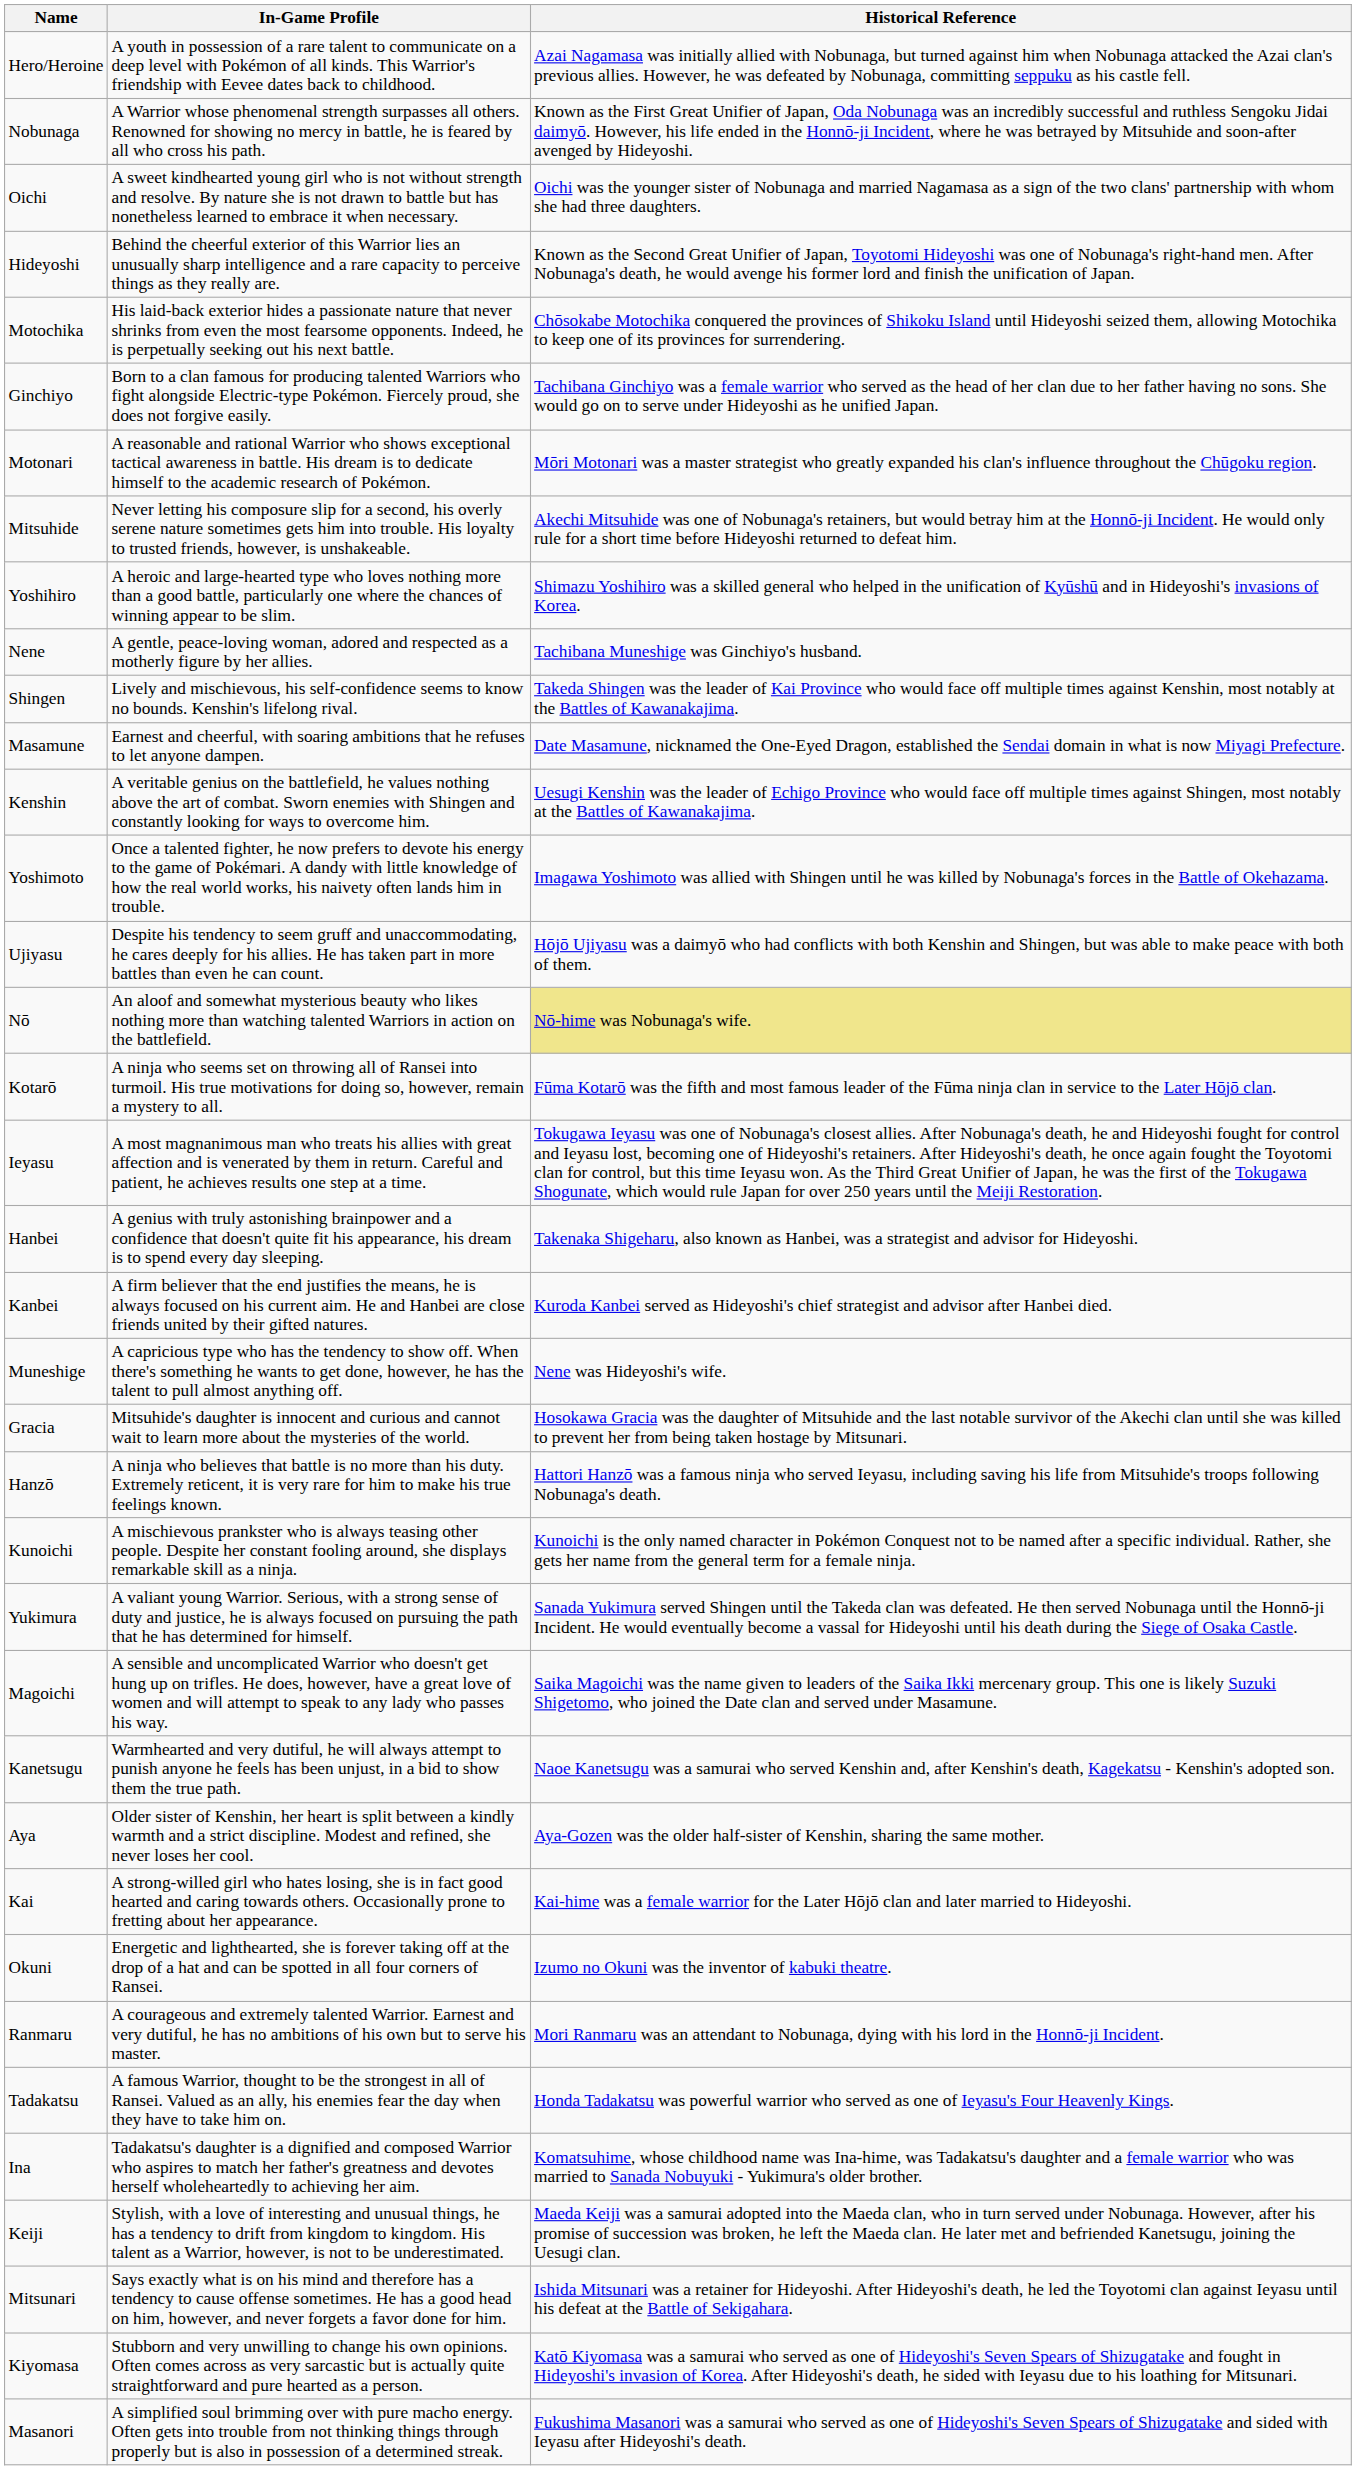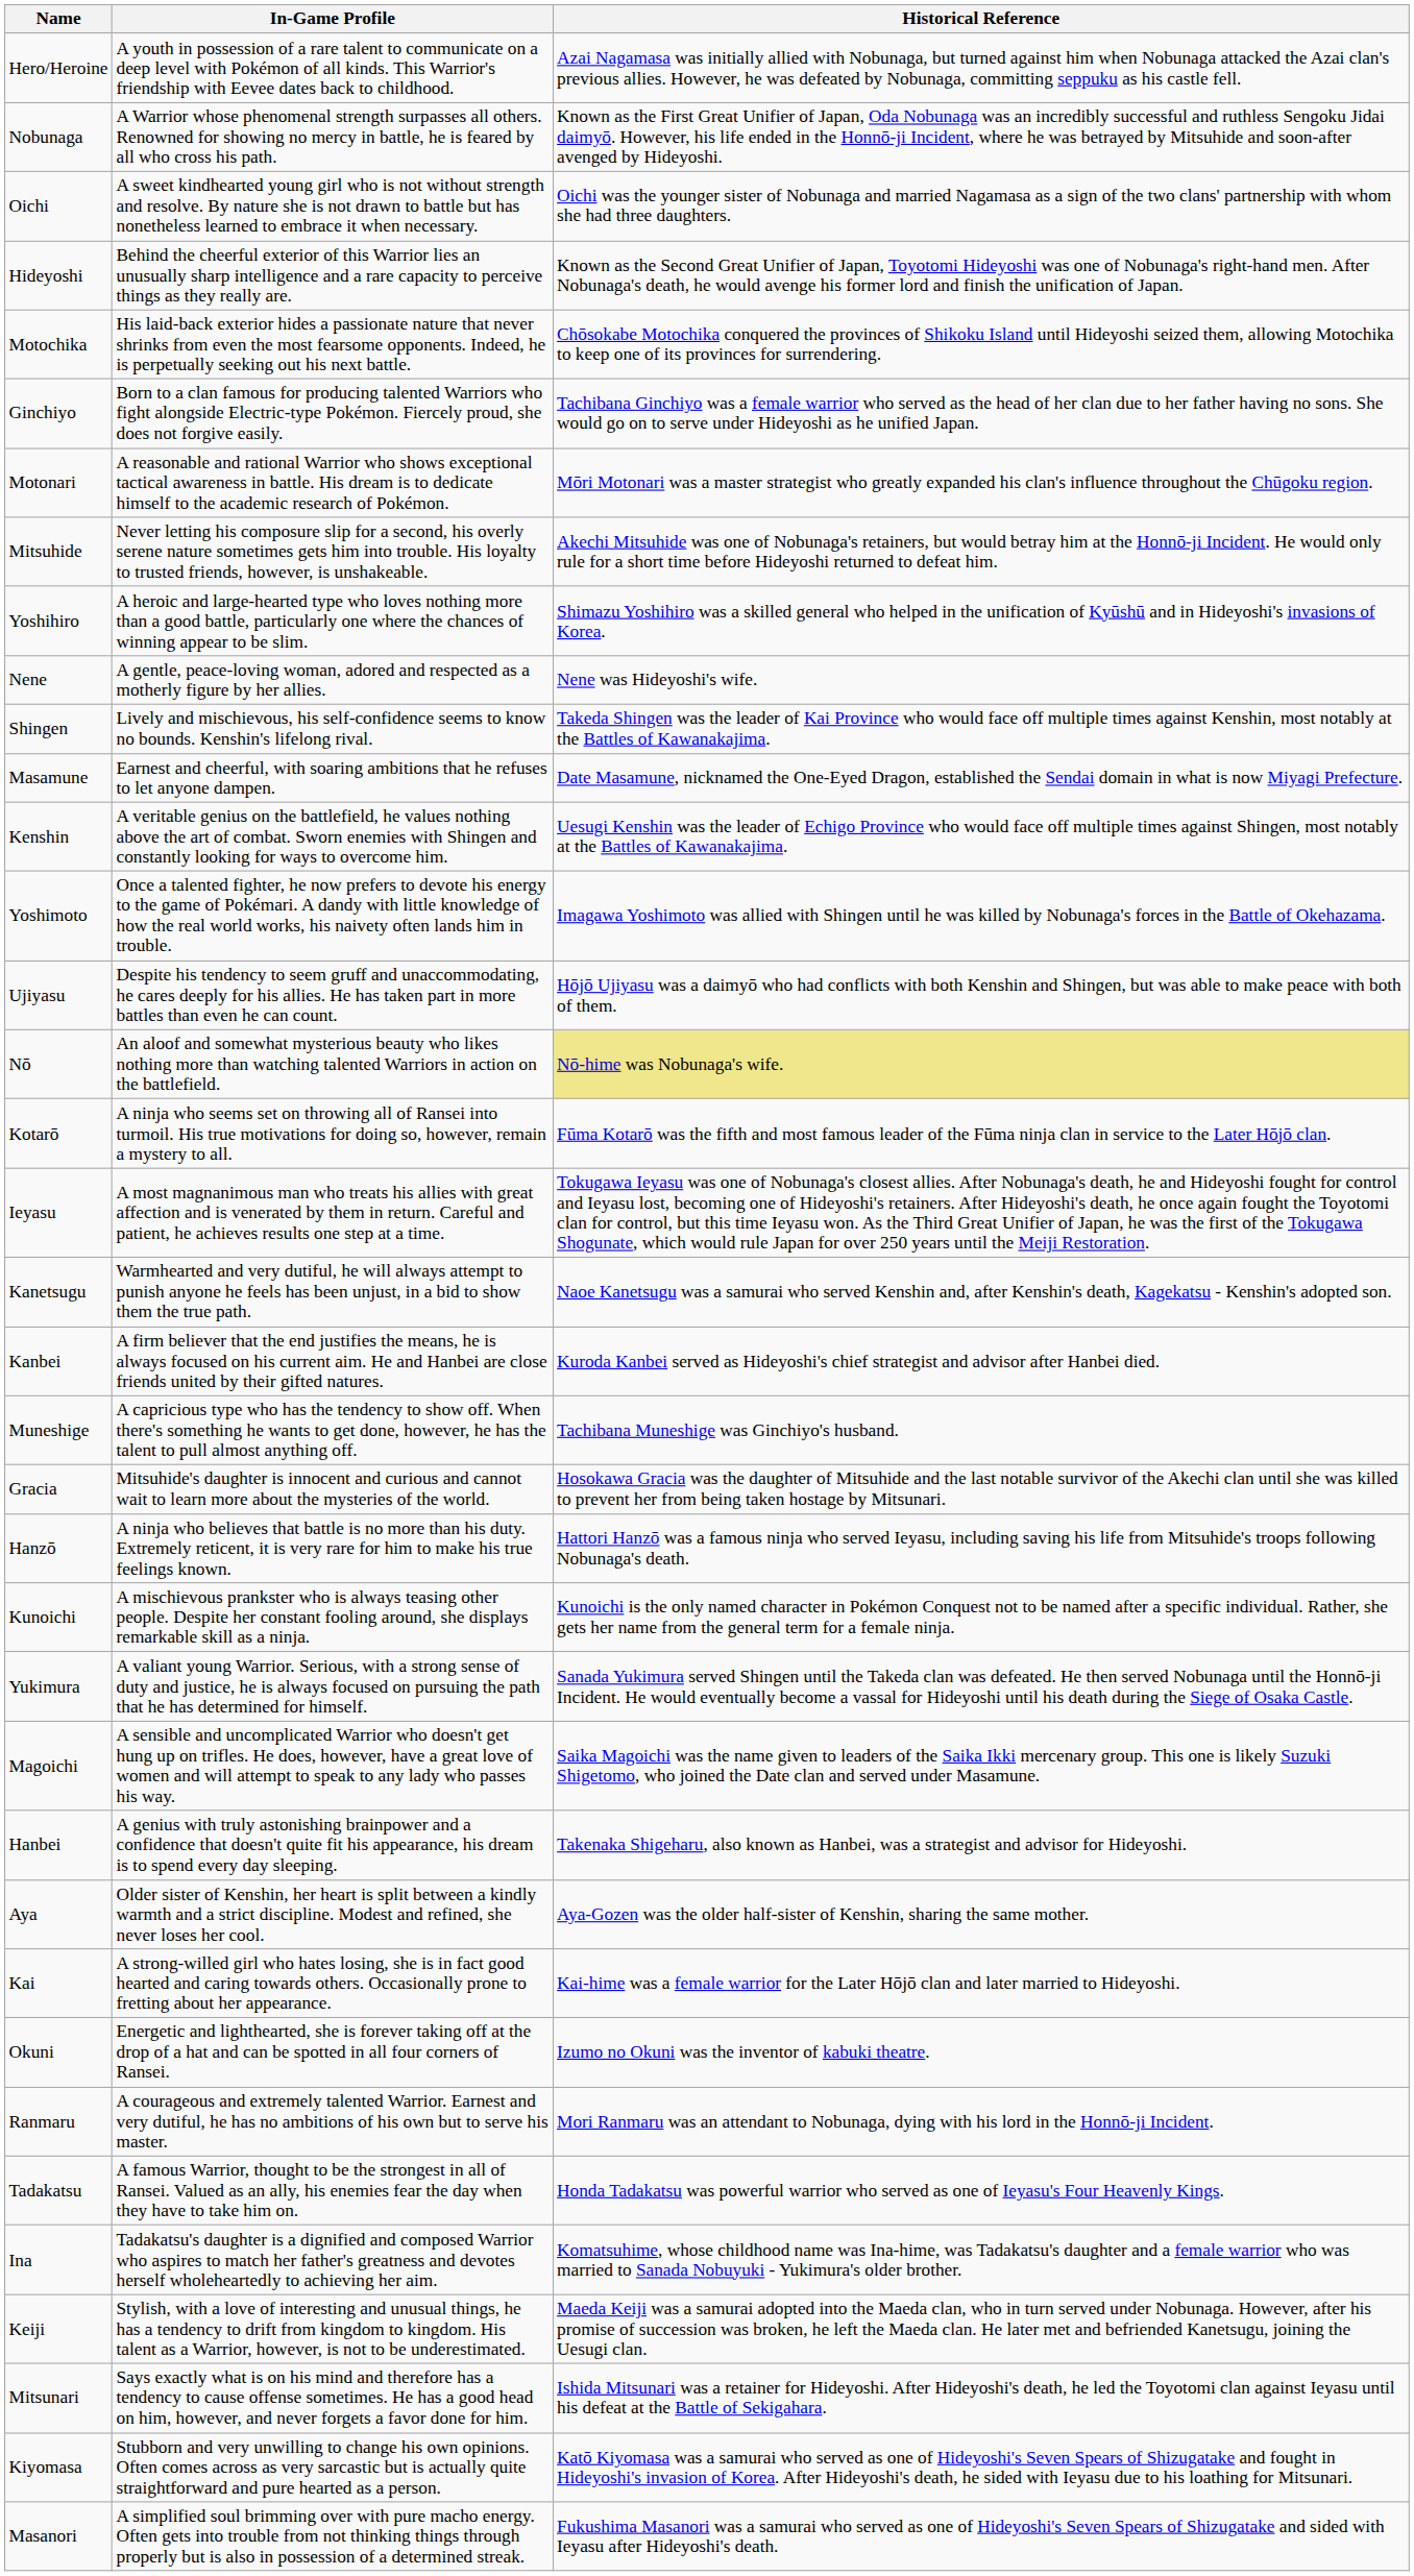 <table class="wikitable">
 <tr>
 <th>Name</th>
 <th>In-Game Profile</th>
 <th>Historical Reference</th>
 </tr>
 <tr>
 <td>Hero/Heroine</td>
 <td>A youth in possession of a rare talent to communicate on a deep level with Pokémon of all kinds. This Warrior's friendship with Eevee dates back to childhood.</td>
 <td><a href='#'>Azai Nagamasa</a> was initially allied with Nobunaga, but turned against him when Nobunaga attacked the Azai clan's previous allies. However, he was defeated by Nobunaga, committing <a href='#'>seppuku</a> as his castle fell.</td>
 </tr>
 <tr>
 <td>Nobunaga</td>
 <td>A Warrior whose phenomenal strength surpasses all others. Renowned for showing no mercy in battle, he is feared by all who cross his path.</td>
 <td>Known as the First Great Unifier of Japan, <a href='#'>Oda Nobunaga</a> was an incredibly successful and ruthless Sengoku Jidai <a href='#'>daimyō</a>. However, his life ended in the <a href='#'>Honnō-ji Incident</a>, where he was betrayed by Mitsuhide and soon-after avenged by Hideyoshi.</td>
 </tr>
 <tr>
 <td>Oichi</td>
 <td>A sweet kindhearted young girl who is not without strength and resolve. By nature she is not drawn to battle but has nonetheless learned to embrace it when necessary.</td>
 <td><a href='#'>Oichi</a> was the younger sister of Nobunaga and married Nagamasa as a sign of the two clans' partnership with whom she had three daughters.</td>
 </tr>
 <tr>
 <td>Hideyoshi</td>
 <td>Behind the cheerful exterior of this Warrior lies an unusually sharp intelligence and a rare capacity to perceive things as they really are.</td>
 <td>Known as the Second Great Unifier of Japan, <a href='#'>Toyotomi Hideyoshi</a> was one of Nobunaga's right-hand men. After Nobunaga's death, he would avenge his former lord and finish the unification of Japan.</td>
 </tr>
 <tr>
 <td>Motochika</td>
 <td>His laid-back exterior hides a passionate nature that never shrinks from even the most fearsome opponents. Indeed, he is perpetually seeking out his next battle.</td>
 <td><a href='#'>Chōsokabe Motochika</a> conquered the provinces of <a href='#'>Shikoku Island</a> until Hideyoshi seized them, allowing Motochika to keep one of its provinces for surrendering.</td>
 </tr>
 <tr>
 <td>Ginchiyo</td>
 <td>Born to a clan famous for producing talented Warriors who fight alongside Electric-type Pokémon. Fiercely proud, she does not forgive easily.</td>
 <td><a href='#'>Tachibana Ginchiyo</a> was a <a href='#'>female warrior</a> who served as the head of her clan due to her father having no sons. She would go on to serve under Hideyoshi as he unified Japan.</td>
 </tr>
 <tr>
 <td>Motonari</td>
 <td>A reasonable and rational Warrior who shows exceptional tactical awareness in battle. His dream is to dedicate himself to the academic research of Pokémon.</td>
 <td><a href='#'>Mōri Motonari</a> was a master strategist who greatly expanded his clan's influence throughout the <a href='#'>Chūgoku region</a>.</td>
 </tr>
 <tr>
 <td>Mitsuhide</td>
 <td>Never letting his composure slip for a second, his overly serene nature sometimes gets him into trouble. His loyalty to trusted friends, however, is unshakeable.</td>
 <td><a href='#'>Akechi Mitsuhide</a> was one of Nobunaga's retainers, but would betray him at the <a href='#'>Honnō-ji Incident</a>. He would only rule for a short time before Hideyoshi returned to defeat him.</td>
 </tr>
 <tr>
 <td>Yoshihiro</td>
 <td>A heroic and large-hearted type who loves nothing more than a good battle, particularly one where the chances of winning appear to be slim.</td>
 <td><a href='#'>Shimazu Yoshihiro</a> was a skilled general who helped in the unification of <a href='#'>Kyūshū</a> and in Hideyoshi's <a href='#'>invasions of Korea</a>.</td>
 </tr>
 <tr>
 <td>Nene</td>
 <td>A gentle, peace-loving woman, adored and respected as a motherly figure by her allies.</td>
-<td><a href='#'>Tachibana Muneshige</a> was Ginchiyo's husband.</td>
+<td><a href='#'>Nene</a> was Hideyoshi's wife.</td>
 </tr>
 <tr>
 <td>Shingen</td>
 <td>Lively and mischievous, his self-confidence seems to know no bounds. Kenshin's lifelong rival.</td>
 <td><a href='#'>Takeda Shingen</a> was the leader of <a href='#'>Kai Province</a> who would face off multiple times against Kenshin, most notably at the <a href='#'>Battles of Kawanakajima</a>.</td>
 </tr>
 <tr>
 <td>Masamune</td>
 <td>Earnest and cheerful, with soaring ambitions that he refuses to let anyone dampen.</td>
 <td><a href='#'>Date Masamune</a>, nicknamed the One-Eyed Dragon, established the <a href='#'>Sendai</a> domain in what is now <a href='#'>Miyagi Prefecture</a>.</td>
 </tr>
 <tr>
 <td>Kenshin</td>
 <td>A veritable genius on the battlefield, he values nothing above the art of combat. Sworn enemies with Shingen and constantly looking for ways to overcome him.</td>
 <td><a href='#'>Uesugi Kenshin</a> was the leader of <a href='#'>Echigo Province</a> who would face off multiple times against Shingen, most notably at the <a href='#'>Battles of Kawanakajima</a>.</td>
 </tr>
 <tr>
 <td>Yoshimoto</td>
 <td>Once a talented fighter, he now prefers to devote his energy to the game of Pokémari. A dandy with little knowledge of how the real world works, his naivety often lands him in trouble.</td>
 <td><a href='#'>Imagawa Yoshimoto</a> was allied with Shingen until he was killed by Nobunaga's forces in the <a href='#'>Battle of Okehazama</a>.</td>
 </tr>
 <tr>
 <td>Ujiyasu</td>
 <td>Despite his tendency to seem gruff and unaccommodating, he cares deeply for his allies. He has taken part in more battles than even he can count.</td>
 <td><a href='#'>Hōjō Ujiyasu</a> was a daimyō who had conflicts with both Kenshin and Shingen, but was able to make peace with both of them.</td>
 </tr>
 <tr>
 <td>Nō</td>
 <td>An aloof and somewhat mysterious beauty who likes nothing more than watching talented Warriors in action on the battlefield.</td>
 <td style="background: khaki;"><a href='#'>Nō-hime</a> was Nobunaga's wife.</td>
 </tr>
 <tr>
 <td>Kotarō</td>
 <td>A ninja who seems set on throwing all of Ransei into turmoil. His true motivations for doing so, however, remain a mystery to all.</td>
 <td><a href='#'>Fūma Kotarō</a> was the fifth and most famous leader of the Fūma ninja clan in service to the <a href='#'>Later Hōjō clan</a>.</td>
 </tr>
 <tr>
 <td>Ieyasu</td>
 <td>A most magnanimous man who treats his allies with great affection and is venerated by them in return. Careful and patient, he achieves results one step at a time.</td>
 <td><a href='#'>Tokugawa Ieyasu</a> was one of Nobunaga's closest allies. After Nobunaga's death, he and Hideyoshi fought for control and Ieyasu lost, becoming one of Hideyoshi's retainers. After Hideyoshi's death, he once again fought the Toyotomi clan for control, but this time Ieyasu won. As the Third Great Unifier of Japan, he was the first of the <a href='#'>Tokugawa Shogunate</a>, which would rule Japan for over 250 years until the <a href='#'>Meiji Restoration</a>.</td>
 </tr>
 <tr>
-<td>Hanbei</td>
-<td>A genius with truly astonishing brainpower and a confidence that doesn't quite fit his appearance, his dream is to spend every day sleeping.</td>
-<td><a href='#'>Takenaka Shigeharu</a>, also known as Hanbei, was a strategist and advisor for Hideyoshi.</td>
+<td>Kanetsugu</td>
+<td>Warmhearted and very dutiful, he will always attempt to punish anyone he feels has been unjust, in a bid to show them the true path.</td>
+<td><a href='#'>Naoe Kanetsugu</a> was a samurai who served Kenshin and, after Kenshin's death, <a href='#'>Kagekatsu</a> - Kenshin's adopted son.</td>
 </tr>
 <tr>
 <td>Kanbei</td>
 <td>A firm believer that the end justifies the means, he is always focused on his current aim. He and Hanbei are close friends united by their gifted natures.</td>
 <td><a href='#'>Kuroda Kanbei</a> served as Hideyoshi's chief strategist and advisor after Hanbei died.</td>
 </tr>
 <tr>
 <td>Muneshige</td>
 <td>A capricious type who has the tendency to show off. When there's something he wants to get done, however, he has the talent to pull almost anything off.</td>
-<td><a href='#'>Nene</a> was Hideyoshi's wife.</td>
+<td><a href='#'>Tachibana Muneshige</a> was Ginchiyo's husband.</td>
 </tr>
 <tr>
 <td>Gracia</td>
 <td>Mitsuhide's daughter is innocent and curious and cannot wait to learn more about the mysteries of the world.</td>
 <td><a href='#'>Hosokawa Gracia</a> was the daughter of Mitsuhide and the last notable survivor of the Akechi clan until she was killed to prevent her from being taken hostage by Mitsunari.</td>
 </tr>
 <tr>
 <td>Hanzō</td>
 <td>A ninja who believes that battle is no more than his duty. Extremely reticent, it is very rare for him to make his true feelings known.</td>
 <td><a href='#'>Hattori Hanzō</a> was a famous ninja who served Ieyasu, including saving his life from Mitsuhide's troops following Nobunaga's death.</td>
 </tr>
 <tr>
 <td>Kunoichi</td>
 <td>A mischievous prankster who is always teasing other people. Despite her constant fooling around, she displays remarkable skill as a ninja.</td>
 <td><a href='#'>Kunoichi</a> is the only named character in Pokémon Conquest not to be named after a specific individual. Rather, she gets her name from the general term for a female ninja.</td>
 </tr>
 <tr>
 <td>Yukimura</td>
 <td>A valiant young Warrior. Serious, with a strong sense of duty and justice, he is always focused on pursuing the path that he has determined for himself.</td>
 <td><a href='#'>Sanada Yukimura</a> served Shingen until the Takeda clan was defeated. He then served Nobunaga until the Honnō-ji Incident. He would eventually become a vassal for Hideyoshi until his death during the <a href='#'>Siege of Osaka Castle</a>.</td>
 </tr>
 <tr>
 <td>Magoichi</td>
 <td>A sensible and uncomplicated Warrior who doesn't get hung up on trifles. He does, however, have a great love of women and will attempt to speak to any lady who passes his way.</td>
 <td><a href='#'>Saika Magoichi</a> was the name given to leaders of the <a href='#'>Saika Ikki</a> mercenary group. This one is likely <a href='#'>Suzuki Shigetomo</a>, who joined the Date clan and served under Masamune.</td>
 </tr>
 <tr>
-<td>Kanetsugu</td>
-<td>Warmhearted and very dutiful, he will always attempt to punish anyone he feels has been unjust, in a bid to show them the true path.</td>
-<td><a href='#'>Naoe Kanetsugu</a> was a samurai who served Kenshin and, after Kenshin's death, <a href='#'>Kagekatsu</a> - Kenshin's adopted son.</td>
+<td>Hanbei</td>
+<td>A genius with truly astonishing brainpower and a confidence that doesn't quite fit his appearance, his dream is to spend every day sleeping.</td>
+<td><a href='#'>Takenaka Shigeharu</a>, also known as Hanbei, was a strategist and advisor for Hideyoshi.</td>
 </tr>
 <tr>
 <td>Aya</td>
 <td>Older sister of Kenshin, her heart is split between a kindly warmth and a strict discipline. Modest and refined, she never loses her cool.</td>
 <td><a href='#'>Aya-Gozen</a> was the older half-sister of Kenshin, sharing the same mother.</td>
 </tr>
 <tr>
 <td>Kai</td>
 <td>A strong-willed girl who hates losing, she is in fact good hearted and caring towards others. Occasionally prone to fretting about her appearance.</td>
 <td><a href='#'>Kai-hime</a> was a <a href='#'>female warrior</a> for the Later Hōjō clan and later married to Hideyoshi.</td>
 </tr>
 <tr>
 <td>Okuni</td>
 <td>Energetic and lighthearted, she is forever taking off at the drop of a hat and can be spotted in all four corners of Ransei.</td>
 <td><a href='#'>Izumo no Okuni</a> was the inventor of <a href='#'>kabuki theatre</a>.</td>
 </tr>
 <tr>
 <td>Ranmaru</td>
 <td>A courageous and extremely talented Warrior. Earnest and very dutiful, he has no ambitions of his own but to serve his master.</td>
 <td><a href='#'>Mori Ranmaru</a> was an attendant to Nobunaga, dying with his lord in the <a href='#'>Honnō-ji Incident</a>.</td>
 </tr>
 <tr>
 <td>Tadakatsu</td>
 <td>A famous Warrior, thought to be the strongest in all of Ransei. Valued as an ally, his enemies fear the day when they have to take him on.</td>
 <td><a href='#'>Honda Tadakatsu</a> was powerful warrior who served as one of <a href='#'>Ieyasu's Four Heavenly Kings</a>.</td>
 </tr>
 <tr>
 <td>Ina</td>
 <td>Tadakatsu's daughter is a dignified and composed Warrior who aspires to match her father's greatness and devotes herself wholeheartedly to achieving her aim.</td>
 <td><a href='#'>Komatsuhime</a>, whose childhood name was Ina-hime, was Tadakatsu's daughter and a <a href='#'>female warrior</a> who was married to <a href='#'>Sanada Nobuyuki</a> - Yukimura's older brother.</td>
 </tr>
 <tr>
 <td>Keiji</td>
 <td>Stylish, with a love of interesting and unusual things, he has a tendency to drift from kingdom to kingdom. His talent as a Warrior, however, is not to be underestimated.</td>
 <td><a href='#'>Maeda Keiji</a> was a samurai adopted into the Maeda clan, who in turn served under Nobunaga. However, after his promise of succession was broken, he left the Maeda clan. He later met and befriended Kanetsugu, joining the Uesugi clan.</td>
 </tr>
 <tr>
 <td>Mitsunari</td>
 <td>Says exactly what is on his mind and therefore has a tendency to cause offense sometimes. He has a good head on him, however, and never forgets a favor done for him.</td>
 <td><a href='#'>Ishida Mitsunari</a> was a retainer for Hideyoshi. After Hideyoshi's death, he led the Toyotomi clan against Ieyasu until his defeat at the <a href='#'>Battle of Sekigahara</a>.</td>
 </tr>
 <tr>
 <td>Kiyomasa</td>
 <td>Stubborn and very unwilling to change his own opinions. Often comes across as very sarcastic but is actually quite straightforward and pure hearted as a person.</td>
 <td><a href='#'>Katō Kiyomasa</a> was a samurai who served as one of <a href='#'>Hideyoshi's Seven Spears of Shizugatake</a> and fought in <a href='#'>Hideyoshi's invasion of Korea</a>. After Hideyoshi's death, he sided with Ieyasu due to his loathing for Mitsunari.</td>
 </tr>
 <tr>
 <td>Masanori</td>
 <td>A simplified soul brimming over with pure macho energy. Often gets into trouble from not thinking things through properly but is also in possession of a determined streak.</td>
 <td><a href='#'>Fukushima Masanori</a> was a samurai who served as one of <a href='#'>Hideyoshi's Seven Spears of Shizugatake</a> and sided with Ieyasu after Hideyoshi's death.</td>
 </tr>
 </table>
